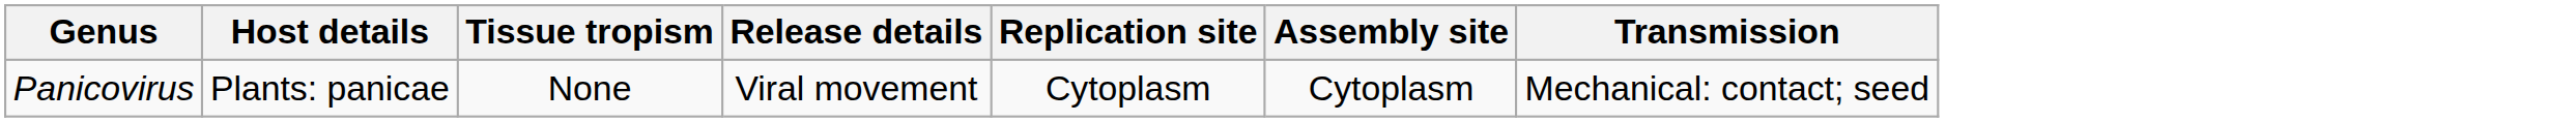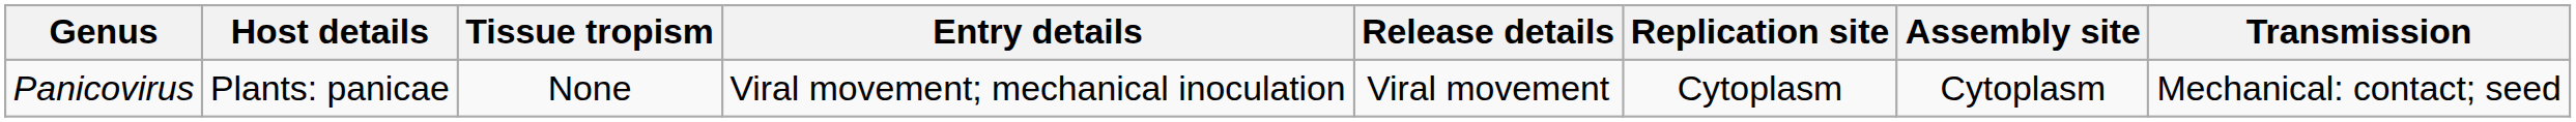 <table class="wikitable sortable" style="text-align:center">
 <tr>
 <th>Genus</th>
 <th>Host details</th>
 <th>Tissue tropism</th>
+<th>Entry details</th>
 <th>Release details</th>
 <th>Replication site</th>
 <th>Assembly site</th>
 <th>Transmission</th>
 </tr>
 <tr>
 <td><em>Panicovirus</em></td>
 <td>Plants: panicae</td>
 <td>None</td>
+<td>Viral movement; mechanical inoculation</td>
 <td>Viral movement</td>
 <td>Cytoplasm</td>
 <td>Cytoplasm</td>
 <td>Mechanical: contact; seed</td>
 </tr>
 </table>
